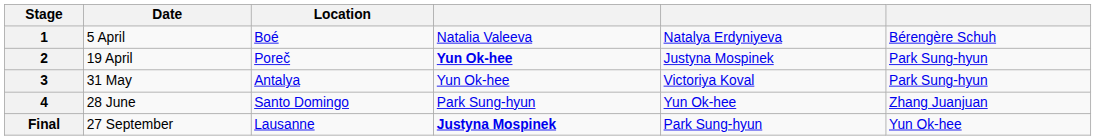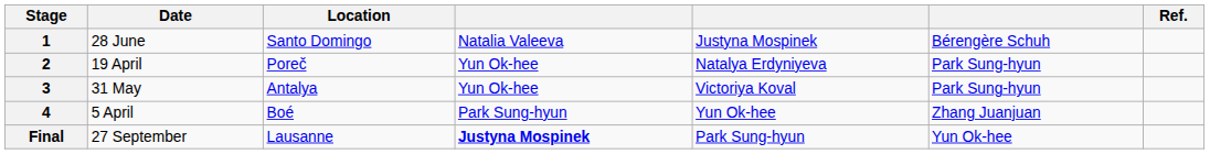 <table class="wikitable" style="width:100%">
 <tr>
 <th>Stage</th>
 <th>Date</th>
 <th>Location</th>
 <th></th>
 <th></th>
 <th></th>
+<th>Ref.</th>
 </tr>
 <tr>
 <th>1</th>
-<td>5 April</td>
-<td> <a href='#'>Boé</a></td>
+<td>28 June</td>
+<td> <a href='#'>Santo Domingo</a></td>
 <td> <a href='#'>Natalia Valeeva</a></td>
-<td> <a href='#'>Natalya Erdyniyeva</a></td>
+<td> <a href='#'>Justyna Mospinek</a></td>
 <td> <a href='#'>Bérengère Schuh</a></td>
+<td></td>
 </tr>
 <tr>
 <th>2</th>
 <td>19 April</td>
 <td> <a href='#'>Poreč</a></td>
-<td><strong> <a href='#'>Yun Ok-hee</a></strong></td>
-<td> <a href='#'>Justyna Mospinek</a></td>
+<td> <a href='#'>Yun Ok-hee</a></td>
+<td> <a href='#'>Natalya Erdyniyeva</a></td>
 <td> <a href='#'>Park Sung-hyun</a></td>
+<td></td>
 </tr>
 <tr>
 <th>3</th>
 <td>31 May</td>
 <td> <a href='#'>Antalya</a></td>
 <td> <a href='#'>Yun Ok-hee</a></td>
 <td> <a href='#'>Victoriya Koval</a></td>
 <td> <a href='#'>Park Sung-hyun</a></td>
+<td></td>
 </tr>
 <tr>
 <th>4</th>
-<td>28 June</td>
-<td> <a href='#'>Santo Domingo</a></td>
+<td>5 April</td>
+<td> <a href='#'>Boé</a></td>
 <td> <a href='#'>Park Sung-hyun</a></td>
 <td> <a href='#'>Yun Ok-hee</a></td>
 <td> <a href='#'>Zhang Juanjuan</a></td>
+<td></td>
 </tr>
 <tr>
 <th>Final</th>
 <td>27 September</td>
 <td> <a href='#'>Lausanne</a></td>
 <td><strong> <a href='#'>Justyna Mospinek</a></strong></td>
 <td> <a href='#'>Park Sung-hyun</a></td>
 <td> <a href='#'>Yun Ok-hee</a></td>
+<td></td>
 </tr>
 </table>
